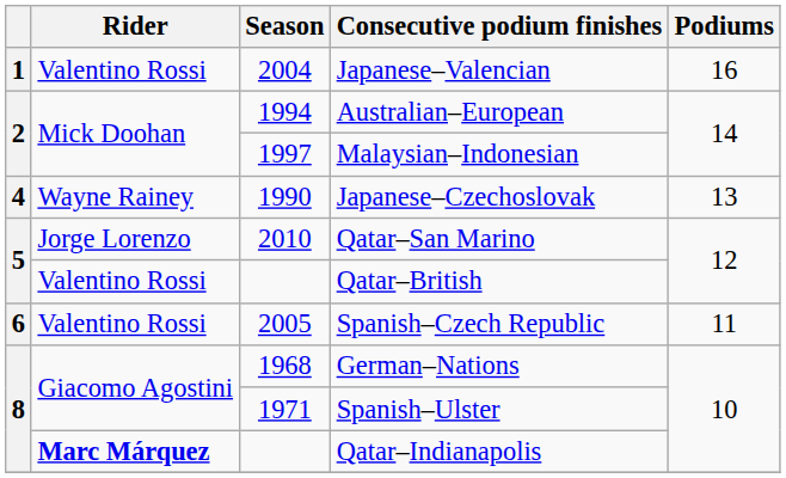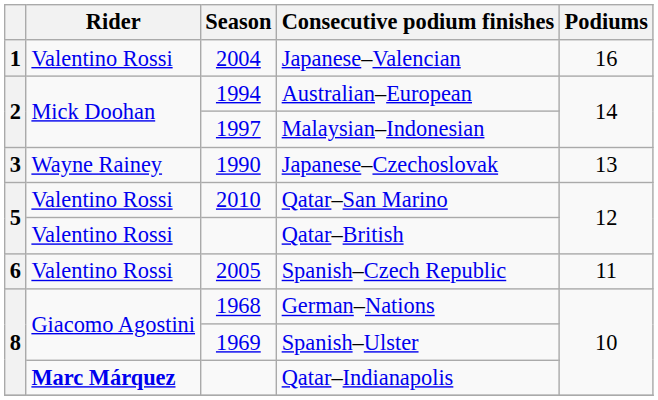 <table class="wikitable">
 <tr>
 <th></th>
 <th>Rider</th>
 <th>Season</th>
 <th>Consecutive podium finishes</th>
 <th>Podiums</th>
 </tr>
 <tr>
 <th>1</th>
 <td> <a href='#'>Valentino Rossi</a></td>
 <td align=center><a href='#'>2004</a></td>
 <td><a href='#'>Japanese</a>–<a href='#'>Valencian</a></td>
 <td align=center>16</td>
 </tr>
 <tr>
 <th rowspan=2>2</th>
 <td rowspan=2> <a href='#'>Mick Doohan</a></td>
 <td align=center><a href='#'>1994</a></td>
 <td><a href='#'>Australian</a>–<a href='#'>European</a></td>
 <td rowspan="2" style="text-align:center;">14</td>
 </tr>
 <tr>
 <td align=center><a href='#'>1997</a></td>
 <td><a href='#'>Malaysian</a>–<a href='#'>Indonesian</a></td>
 </tr>
 <tr>
-<th>4</th>
+<th>3</th>
 <td> <a href='#'>Wayne Rainey</a></td>
 <td align=center><a href='#'>1990</a></td>
 <td><a href='#'>Japanese</a>–<a href='#'>Czechoslovak</a></td>
 <td align=center>13</td>
 </tr>
 <tr>
 <th rowspan=2>5</th>
-<td> <a href='#'>Jorge Lorenzo</a></td>
+<td> <a href='#'>Valentino Rossi</a></td>
 <td align=center><a href='#'>2010</a></td>
 <td><a href='#'>Qatar</a>–<a href='#'>San Marino</a></td>
 <td rowspan="2" style="text-align:center;">12</td>
 </tr>
 <tr>
 <td> <a href='#'>Valentino Rossi</a></td>
 <td align=center></td>
 <td><a href='#'>Qatar</a>–<a href='#'>British</a></td>
 </tr>
 <tr>
 <th>6</th>
 <td> <a href='#'>Valentino Rossi</a></td>
 <td align=center><a href='#'>2005</a></td>
 <td><a href='#'>Spanish</a>–<a href='#'>Czech Republic</a></td>
 <td style="text-align:center;">11</td>
 </tr>
 <tr>
 <th rowspan=3>8</th>
 <td rowspan=2> <a href='#'>Giacomo Agostini</a></td>
 <td align=center><a href='#'>1968</a></td>
 <td><a href='#'>German</a>–<a href='#'>Nations</a></td>
 <td rowspan="3" style="text-align:center;">10</td>
 </tr>
 <tr>
-<td align=center><a href='#'>1971</a></td>
+<td align=center><a href='#'>1969</a></td>
 <td><a href='#'>Spanish</a>–<a href='#'>Ulster</a></td>
 </tr>
 <tr>
 <td> <strong><a href='#'>Marc Márquez</a></strong></td>
 <td align=center></td>
 <td><a href='#'>Qatar</a>–<a href='#'>Indianapolis</a></td>
 </tr>
 <tr>
 </tr>
 </table>
